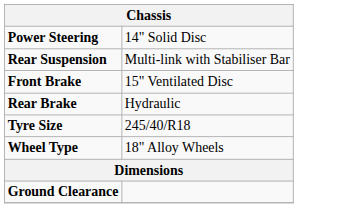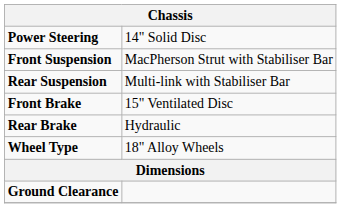 <table class="wikitable">
 <tr>
 <th colspan="2">Chassis</th>
 </tr>
 <tr>
 <td><strong>Power Steering</strong></td>
 <td>14" Solid Disc</td>
+</tr>
+<tr>
+<td><strong>Front Suspension</strong></td>
+<td>MacPherson Strut with Stabiliser Bar</td>
 </tr>
 <tr>
 <td><strong>Rear Suspension</strong></td>
 <td>Multi-link with Stabiliser Bar</td>
 </tr>
 <tr>
 <td><strong>Front Brake</strong></td>
 <td>15" Ventilated Disc</td>
 </tr>
 <tr>
 <td><strong>Rear Brake</strong></td>
 <td>Hydraulic</td>
-</tr>
-<tr>
-<td><strong>Tyre Size</strong></td>
-<td>245/40/R18</td>
 </tr>
 <tr>
 <td><strong>Wheel Type</strong></td>
 <td>18" Alloy Wheels</td>
 </tr>
 <tr>
 <th colspan="2">Dimensions</th>
 </tr>
 <tr>
 <td><strong>Ground Clearance</strong></td>
 <td></td>
 </tr>
 <tr>
 </tr>
 </table>
